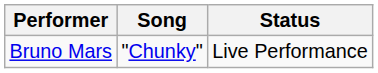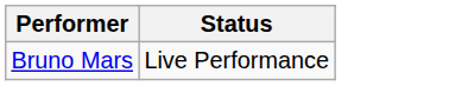 <table class="wikitable" style="font-size:85%">
 <tr>
 <th>Performer</th>
-<th>Song</th>
 <th>Status</th>
 </tr>
 <tr>
 <td> <a href='#'>Bruno Mars</a></td>
-<td>"<a href='#'>Chunky</a>"</td>
 <td>Live Performance</td>
 </tr>
 </table>
